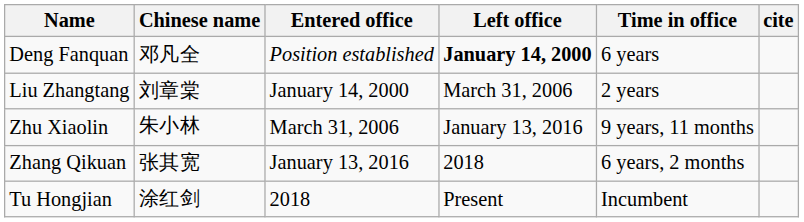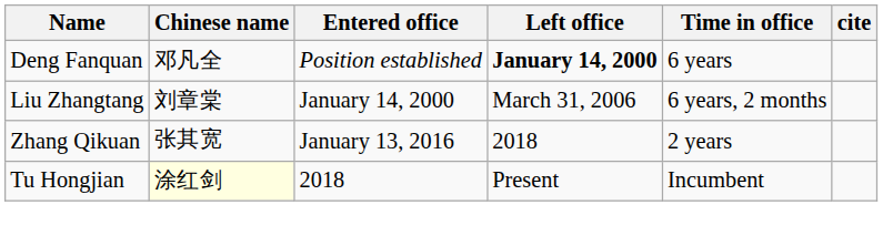 <table class="wikitable">
 <tr>
 <th>Name</th>
 <th>Chinese name</th>
 <th>Entered office</th>
 <th>Left office</th>
 <th>Time in office</th>
 <th>cite</th>
 </tr>
 <tr>
 <td>Deng Fanquan</td>
 <td>邓凡全</td>
 <td><em>Position established</em></td>
 <td><strong>January 14, 2000</strong></td>
 <td>6 years</td>
 <td></td>
 </tr>
 <tr>
 <td>Liu Zhangtang</td>
 <td>刘章棠</td>
 <td>January 14, 2000</td>
 <td>March 31, 2006</td>
-<td>2 years</td>
-<td></td>
-</tr>
-<tr>
-<td>Zhu Xiaolin</td>
-<td>朱小林</td>
-<td>March 31, 2006</td>
-<td>January 13, 2016</td>
-<td>9 years, 11 months</td>
+<td>6 years, 2 months</td>
 <td></td>
 </tr>
 <tr>
 <td>Zhang Qikuan</td>
 <td>张其宽</td>
 <td>January 13, 2016</td>
 <td>2018</td>
-<td>6 years, 2 months</td>
+<td>2 years</td>
 <td></td>
 </tr>
 <tr>
 <td>Tu Hongjian</td>
-<td>涂红剑</td>
+<td style="background: lightyellow;">涂红剑</td>
 <td>2018</td>
 <td>Present</td>
 <td>Incumbent</td>
 <td></td>
 </tr>
 </table>
